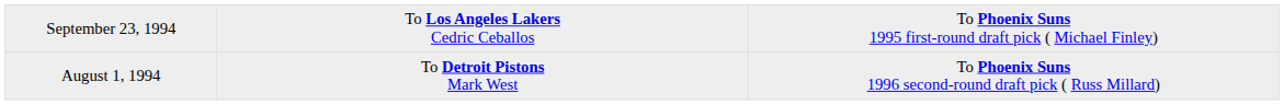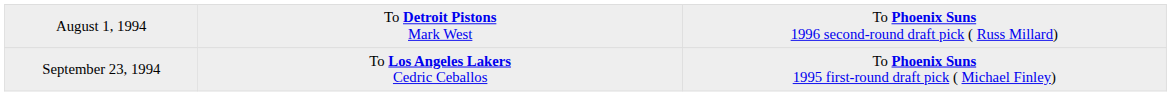 <table border=1 style="border-collapse:collapse; text-align: center; width: 100%" bordercolor="#DFDFDF"  cellpadding="5">
+<tr>
+</tr>
+<tr bgcolor="eeeeee">
+<td style="width:12%">August 1, 1994</td>
+<td style="width:30%" valign="top">To <strong><a href='#'>Detroit Pistons</a></strong><br> <a href='#'>Mark West</a></td>
+<td style="width:30%" valign="top">To <strong><a href='#'>Phoenix Suns</a></strong><br><a href='#'>1996 second-round draft pick</a> ( <a href='#'>Russ Millard</a>)</td>
+</tr>
 <tr>
 </tr>
 <tr bgcolor="eeeeee">
 <td style="width:12%">September 23, 1994</td>
 <td style="width:30%" valign="top">To <strong><a href='#'>Los Angeles Lakers</a></strong><br> <a href='#'>Cedric Ceballos</a></td>
 <td style="width:30%" valign="top">To <strong><a href='#'>Phoenix Suns</a></strong><br><a href='#'>1995 first-round draft pick</a> ( <a href='#'>Michael Finley</a>)</td>
 </tr>
-<tr>
-</tr>
-<tr bgcolor="eeeeee">
-<td style="width:12%">August 1, 1994</td>
-<td style="width:30%" valign="top">To <strong><a href='#'>Detroit Pistons</a></strong><br> <a href='#'>Mark West</a></td>
-<td style="width:30%" valign="top">To <strong><a href='#'>Phoenix Suns</a></strong><br><a href='#'>1996 second-round draft pick</a> ( <a href='#'>Russ Millard</a>)</td>
-</tr>
 </table>
